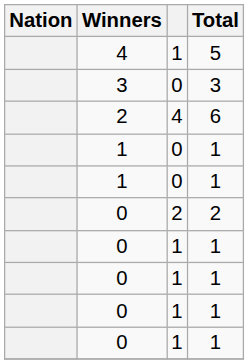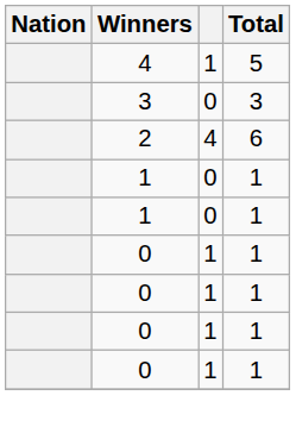 <table class="wikitable plainrowheaders sortable" style="text-align:center">
 <tr>
 <th scope="col">Nation</th>
 <th scope="col">Winners</th>
 <th scope="col"></th>
 <th scope="col">Total</th>
 </tr>
 <tr>
 <th scope=row></th>
 <td align=center>4</td>
 <td align=center>1</td>
 <td align=center>5</td>
 </tr>
 <tr>
 <th scope=row></th>
 <td align=center>3</td>
 <td align=center>0</td>
 <td align=center>3</td>
 </tr>
 <tr>
 <th scope=row></th>
 <td align=center>2</td>
 <td align=center>4</td>
 <td align=center>6</td>
 </tr>
 <tr>
 <th scope=row></th>
 <td align=center>1</td>
 <td align=center>0</td>
 <td align=center>1</td>
 </tr>
 <tr>
 <th scope=row></th>
 <td align=center>1</td>
 <td align=center>0</td>
 <td align=center>1</td>
 </tr>
 <tr>
 <th scope=row></th>
 <td align=center>0</td>
-<td align=center>2</td>
-<td align=center>2</td>
-</tr>
-<tr>
-<th scope=row></th>
-<td align=center>0</td>
 <td align=center>1</td>
 <td align=center>1</td>
 </tr>
 <tr>
 <th scope=row></th>
 <td align=center>0</td>
 <td align=center>1</td>
 <td align=center>1</td>
 </tr>
 <tr>
 <th scope=row></th>
 <td align=center>0</td>
 <td align=center>1</td>
 <td align=center>1</td>
 </tr>
 <tr>
 <th scope=row></th>
 <td align=center>0</td>
 <td align=center>1</td>
 <td align=center>1</td>
 </tr>
 <tr>
 </tr>
 </table>
